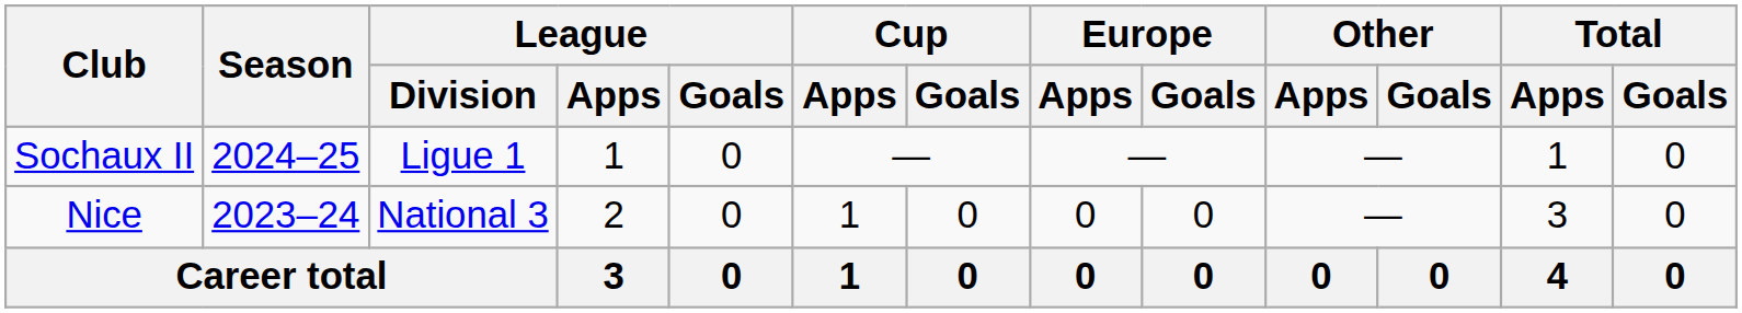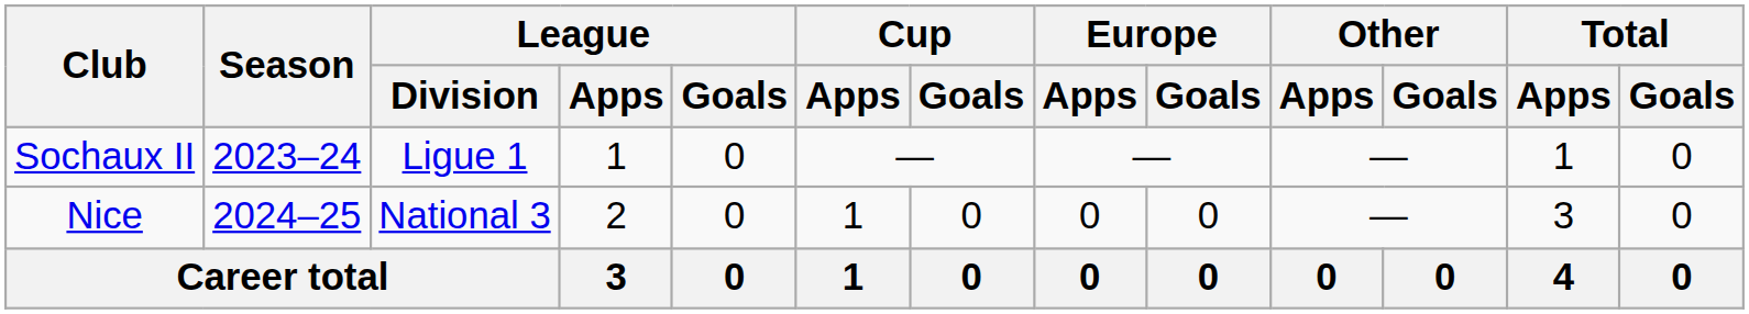 <table class="wikitable" style="text-align: center">
 <tr>
 <th rowspan="2">Club</th>
 <th rowspan="2">Season</th>
 <th colspan="3">League</th>
 <th colspan="2">Cup</th>
 <th colspan="2">Europe</th>
 <th colspan="2">Other</th>
 <th colspan="2">Total</th>
 </tr>
 <tr>
 <th>Division</th>
 <th>Apps</th>
 <th>Goals</th>
 <th>Apps</th>
 <th>Goals</th>
 <th>Apps</th>
 <th>Goals</th>
 <th>Apps</th>
 <th>Goals</th>
 <th>Apps</th>
 <th>Goals</th>
 </tr>
 <tr>
 <td><a href='#'>Sochaux II</a></td>
-<td><a href='#'>2024–25</a></td>
+<td><a href='#'>2023–24</a></td>
 <td><a href='#'>Ligue 1</a></td>
 <td>1</td>
 <td>0</td>
 <td colspan="2">—</td>
 <td colspan="2">—</td>
 <td colspan="2">—</td>
 <td>1</td>
 <td>0</td>
 </tr>
 <tr>
 <td><a href='#'>Nice</a></td>
-<td><a href='#'>2023–24</a></td>
+<td><a href='#'>2024–25</a></td>
 <td><a href='#'>National 3</a></td>
 <td>2</td>
 <td>0</td>
 <td>1</td>
 <td>0</td>
 <td>0</td>
 <td>0</td>
 <td colspan="2">—</td>
 <td>3</td>
 <td>0</td>
 </tr>
 <tr>
 <th colspan="3">Career total</th>
 <th>3</th>
 <th>0</th>
 <th>1</th>
 <th>0</th>
 <th>0</th>
 <th>0</th>
 <th>0</th>
 <th>0</th>
 <th>4</th>
 <th>0</th>
 </tr>
 </table>
